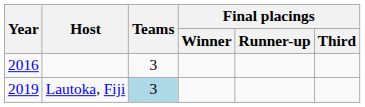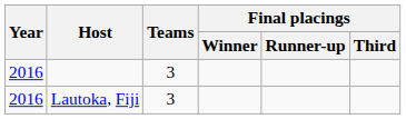 <table class="wikitable">
 <tr>
 <th rowspan="2">Year</th>
 <th rowspan="2">Host</th>
 <th rowspan="2">Teams</th>
 <th colspan="3">Final placings</th>
 </tr>
 <tr>
 <th>Winner</th>
 <th>Runner-up</th>
 <th>Third</th>
 </tr>
 <tr>
 <td><a href='#'>2016</a></td>
 <td align="center"></td>
 <td align="center">3</td>
 <td></td>
 <td></td>
 <td></td>
 </tr>
 <tr>
-<td><a href='#'>2019</a></td>
+<td><a href='#'>2016</a></td>
 <td align="center"><a href='#'>Lautoka</a>, <a href='#'>Fiji</a></td>
-<td align="center" style="background: lightblue;">3</td>
+<td align="center">3</td>
 <td></td>
 <td></td>
 <td></td>
 </tr>
 </table>
